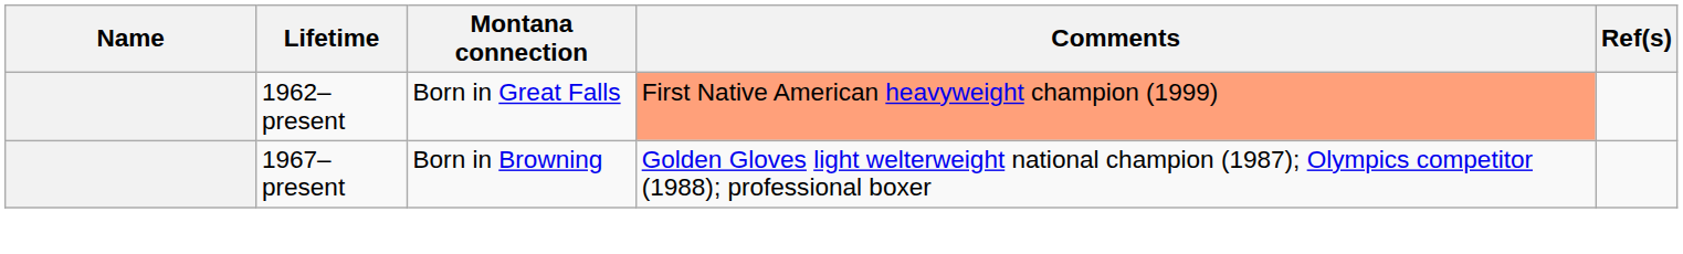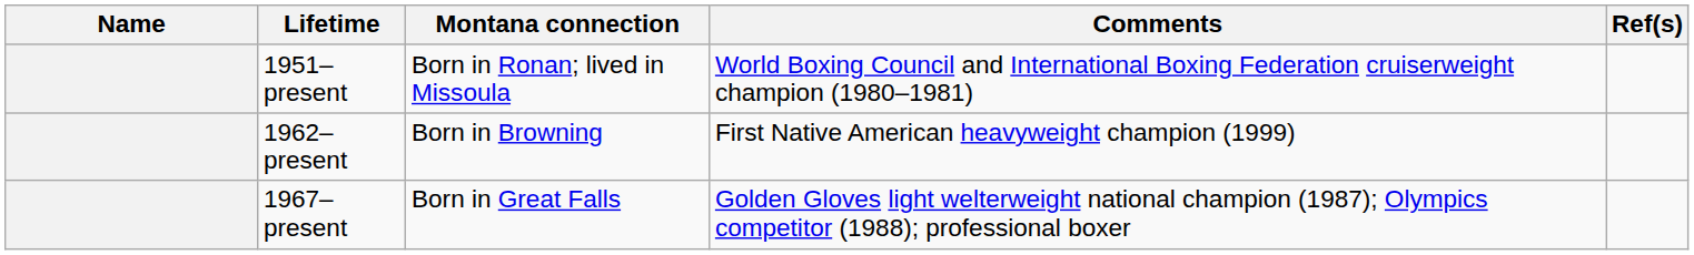 <table class="sortable wikitable plainrowheaders" width="85%">
 <tr>
 <th width="15%" scope="col">Name</th>
 <th scope="col">Lifetime</th>
 <th class="unsortable" scope="col">Montana connection</th>
 <th class="unsortable" scope="col">Comments</th>
 <th class="unsortable" width="2%" scope="col">Ref(s)</th>
 </tr>
 <tr valign="top">
 <th scope="row"></th>
+<td>1951–present</td>
+<td>Born in <a href='#'>Ronan</a>; lived in <a href='#'>Missoula</a></td>
+<td><a href='#'>World Boxing Council</a> and <a href='#'>International Boxing Federation</a> <a href='#'>cruiserweight</a> champion (1980–1981)</td>
+<td align="center"></td>
+</tr>
+<tr valign="top">
+<th scope="row"></th>
 <td>1962–present</td>
-<td>Born in <a href='#'>Great Falls</a></td>
-<td style="background: lightsalmon;">First Native American <a href='#'>heavyweight</a> champion (1999)</td>
+<td>Born in <a href='#'>Browning</a></td>
+<td>First Native American <a href='#'>heavyweight</a> champion (1999)</td>
 <td align="center"></td>
 </tr>
 <tr valign="top">
 <th scope="row"></th>
 <td>1967–present</td>
-<td>Born in <a href='#'>Browning</a></td>
+<td>Born in <a href='#'>Great Falls</a></td>
 <td><a href='#'>Golden Gloves</a> <a href='#'>light welterweight</a> national champion (1987); <a href='#'>Olympics competitor</a> (1988); professional boxer</td>
 <td align="center"></td>
 </tr>
 </table>
